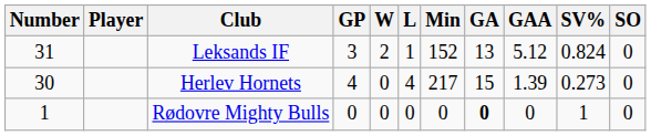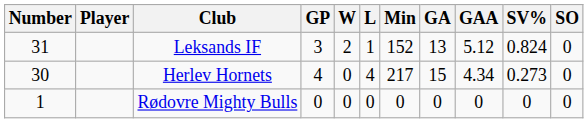 <table class="wikitable sortable" style="text-align:center; padding:4px; border-spacing=0;">
 <tr>
 <th>Number</th>
 <th>Player</th>
 <th>Club</th>
 <th>GP</th>
 <th>W</th>
 <th>L</th>
 <th>Min</th>
 <th>GA</th>
 <th>GAA</th>
 <th>SV%</th>
 <th>SO</th>
 </tr>
 <tr>
 <td>31</td>
 <td></td>
 <td><a href='#'>Leksands IF</a></td>
 <td>3</td>
 <td>2</td>
 <td>1</td>
 <td>152</td>
 <td>13</td>
 <td>5.12</td>
 <td>0.824</td>
 <td>0</td>
 </tr>
 <tr>
 <td>30</td>
 <td></td>
 <td><a href='#'>Herlev Hornets</a></td>
 <td>4</td>
 <td>0</td>
 <td>4</td>
 <td>217</td>
 <td>15</td>
-<td>1.39</td>
+<td>4.34</td>
 <td>0.273</td>
 <td>0</td>
 </tr>
 <tr>
 <td>1</td>
 <td></td>
 <td><a href='#'>Rødovre Mighty Bulls</a></td>
 <td>0</td>
 <td>0</td>
 <td>0</td>
 <td>0</td>
-<td><strong>0</strong></td>
 <td>0</td>
-<td>1</td>
+<td>0</td>
+<td>0</td>
 <td>0</td>
 </tr>
 </table>
